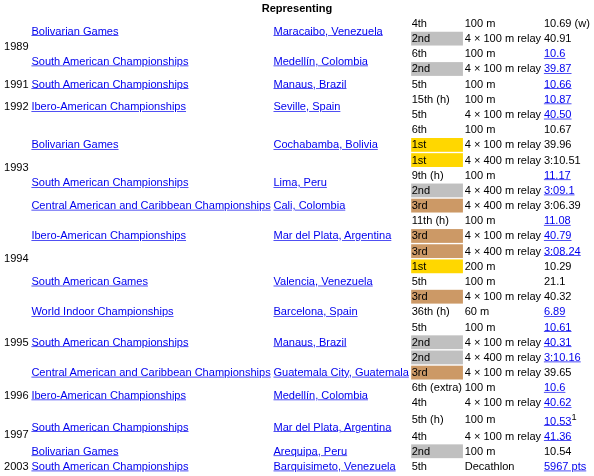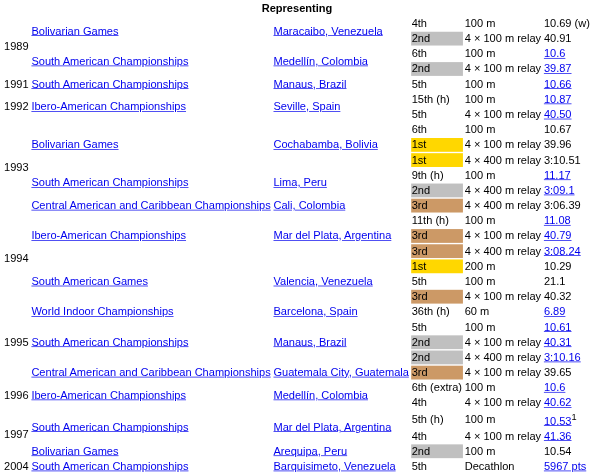 <table>
 <tr>
 <th colspan=6>Representing </th>
 </tr>
 <tr>
 <td rowspan=4>1989</td>
 <td rowspan=2><a href='#'>Bolivarian Games</a></td>
 <td rowspan=2><a href='#'>Maracaibo, Venezuela</a></td>
 <td>4th</td>
 <td>100 m</td>
 <td>10.69 (w)</td>
 </tr>
 <tr>
 <td bgcolor=silver>2nd</td>
 <td>4 × 100 m relay</td>
 <td>40.91</td>
 </tr>
 <tr>
 <td rowspan=2><a href='#'>South American Championships</a></td>
 <td rowspan=2><a href='#'>Medellín, Colombia</a></td>
 <td>6th</td>
 <td>100 m</td>
 <td><a href='#'>10.6</a></td>
 </tr>
 <tr>
 <td bgcolor=silver>2nd</td>
 <td>4 × 100 m relay</td>
 <td><a href='#'>39.87</a></td>
 </tr>
 <tr>
 <td>1991</td>
 <td><a href='#'>South American Championships</a></td>
 <td><a href='#'>Manaus, Brazil</a></td>
 <td>5th</td>
 <td>100 m</td>
 <td><a href='#'>10.66</a></td>
 </tr>
 <tr>
 <td rowspan=2>1992</td>
 <td rowspan=2><a href='#'>Ibero-American Championships</a></td>
 <td rowspan=2><a href='#'>Seville, Spain</a></td>
 <td>15th (h)</td>
 <td>100 m</td>
 <td><a href='#'>10.87</a></td>
 </tr>
 <tr>
 <td>5th</td>
 <td>4 × 100 m relay</td>
 <td><a href='#'>40.50</a></td>
 </tr>
 <tr>
 <td rowspan=6>1993</td>
 <td rowspan=3><a href='#'>Bolivarian Games</a></td>
 <td rowspan=3><a href='#'>Cochabamba, Bolivia</a></td>
 <td>6th</td>
 <td>100 m</td>
 <td>10.67</td>
 </tr>
 <tr>
 <td bgcolor=gold>1st</td>
 <td>4 × 100 m relay</td>
 <td>39.96</td>
 </tr>
 <tr>
 <td bgcolor=gold>1st</td>
 <td>4 × 400 m relay</td>
 <td>3:10.51</td>
 </tr>
 <tr>
 <td rowspan=2><a href='#'>South American Championships</a></td>
 <td rowspan=2><a href='#'>Lima, Peru</a></td>
 <td>9th (h)</td>
 <td>100 m</td>
 <td><a href='#'>11.17</a></td>
 </tr>
 <tr>
 <td bgcolor=silver>2nd</td>
 <td>4 × 400 m relay</td>
 <td><a href='#'>3:09.1</a></td>
 </tr>
 <tr>
 <td><a href='#'>Central American and Caribbean Championships</a></td>
 <td><a href='#'>Cali, Colombia</a></td>
 <td bgcolor=cc9966>3rd</td>
 <td>4 × 400 m relay</td>
 <td>3:06.39</td>
 </tr>
 <tr>
 <td rowspan=6>1994</td>
 <td rowspan=3><a href='#'>Ibero-American Championships</a></td>
 <td rowspan=3><a href='#'>Mar del Plata, Argentina</a></td>
 <td>11th (h)</td>
 <td>100 m</td>
 <td><a href='#'>11.08</a></td>
 </tr>
 <tr>
 <td bgcolor=cc9966>3rd</td>
 <td>4 × 100 m relay</td>
 <td><a href='#'>40.79</a></td>
 </tr>
 <tr>
 <td bgcolor=cc9966>3rd</td>
 <td>4 × 400 m relay</td>
 <td><a href='#'>3:08.24</a></td>
 </tr>
 <tr>
 <td rowspan=3><a href='#'>South American Games</a></td>
 <td rowspan=3><a href='#'>Valencia, Venezuela</a></td>
 <td bgcolor=gold>1st</td>
 <td>200 m</td>
 <td>10.29</td>
 </tr>
 <tr>
 <td>5th</td>
 <td>100 m</td>
 <td>21.1</td>
 </tr>
 <tr>
 <td bgcolor=cc9966>3rd</td>
 <td>4 × 100 m relay</td>
 <td>40.32</td>
 </tr>
 <tr>
 <td rowspan=5>1995</td>
 <td><a href='#'>World Indoor Championships</a></td>
 <td><a href='#'>Barcelona, Spain</a></td>
 <td>36th (h)</td>
 <td>60 m</td>
 <td><a href='#'>6.89</a></td>
 </tr>
 <tr>
 <td rowspan=3><a href='#'>South American Championships</a></td>
 <td rowspan=3><a href='#'>Manaus, Brazil</a></td>
 <td>5th</td>
 <td>100 m</td>
 <td><a href='#'>10.61</a></td>
 </tr>
 <tr>
 <td bgcolor=silver>2nd</td>
 <td>4 × 100 m relay</td>
 <td><a href='#'>40.31</a></td>
 </tr>
 <tr>
 <td bgcolor=silver>2nd</td>
 <td>4 × 400 m relay</td>
 <td><a href='#'>3:10.16</a></td>
 </tr>
 <tr>
 <td><a href='#'>Central American and Caribbean Championships</a></td>
 <td><a href='#'>Guatemala City, Guatemala</a></td>
 <td bgcolor=cc9966>3rd</td>
 <td>4 × 100 m relay</td>
 <td>39.65</td>
 </tr>
 <tr>
 <td rowspan=2>1996</td>
 <td rowspan=2><a href='#'>Ibero-American Championships</a></td>
 <td rowspan=2><a href='#'>Medellín, Colombia</a></td>
 <td>6th (extra)</td>
 <td>100 m</td>
 <td><a href='#'>10.6</a></td>
 </tr>
 <tr>
 <td>4th</td>
 <td>4 × 100 m relay</td>
 <td><a href='#'>40.62</a></td>
 </tr>
 <tr>
 <td rowspan=3>1997</td>
 <td rowspan=2><a href='#'>South American Championships</a></td>
 <td rowspan=2><a href='#'>Mar del Plata, Argentina</a></td>
 <td>5th (h)</td>
 <td>100 m</td>
 <td><a href='#'>10.53</a><sup>1</sup></td>
 </tr>
 <tr>
 <td>4th</td>
 <td>4 × 100 m relay</td>
 <td><a href='#'>41.36</a></td>
 </tr>
 <tr>
 <td><a href='#'>Bolivarian Games</a></td>
 <td><a href='#'>Arequipa, Peru</a></td>
 <td bgcolor=silver>2nd</td>
 <td>100 m</td>
 <td>10.54</td>
 </tr>
 <tr>
-<td>2003</td>
+<td>2004</td>
 <td><a href='#'>South American Championships</a></td>
 <td><a href='#'>Barquisimeto, Venezuela</a></td>
 <td>5th</td>
 <td>Decathlon</td>
 <td><a href='#'>5967 pts</a></td>
 </tr>
 </table>
